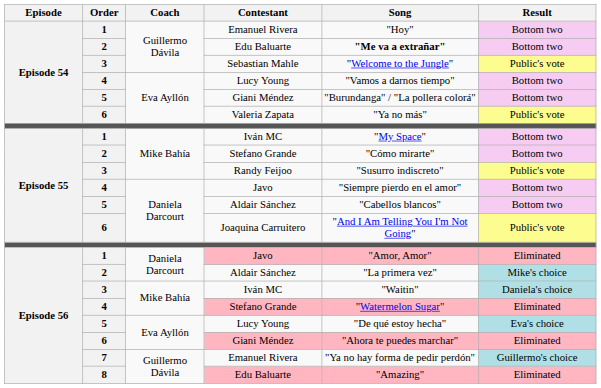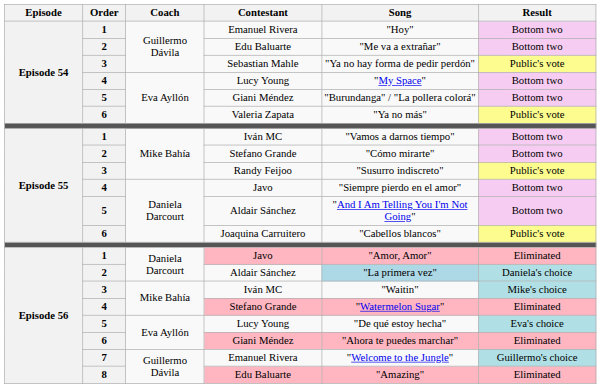 <table class="wikitable" style="text-align: center; width:100%">
 <tr>
 <th style="width:10%">Episode</th>
 <th style="width:05%">Order</th>
 <th style="width:10%">Coach</th>
 <th style="width:15%">Contestant</th>
 <th style="width:20%">Song</th>
 <th style="width:15%">Result</th>
 </tr>
 <tr>
 <th rowspan="6">Episode 54<br></th>
 <th>1</th>
 <td rowspan="3">Guillermo Dávila</td>
 <td>Emanuel Rivera</td>
 <td>"Hoy"</td>
 <td bgcolor="#f7ccf2">Bottom two</td>
 </tr>
 <tr>
 <th>2</th>
 <td>Edu Baluarte</td>
-<td><strong>"Me va a extrañar"</strong></td>
+<td>"Me va a extrañar"</td>
 <td bgcolor="#f7ccf2">Bottom two</td>
 </tr>
 <tr>
 <th>3</th>
 <td>Sebastian Mahle</td>
-<td>"<a href='#'>Welcome to the Jungle</a>"</td>
+<td>"Ya no hay forma de pedir perdón"</td>
 <td bgcolor="#fdfc8f">Public's vote</td>
 </tr>
 <tr>
 <th>4</th>
 <td rowspan="3">Eva Ayllón</td>
 <td>Lucy Young</td>
-<td>"Vamos a darnos tiempo"</td>
+<td>"<a href='#'>My Space</a>"</td>
 <td bgcolor="#f7ccf2">Bottom two</td>
 </tr>
 <tr>
 <th>5</th>
 <td>Giani Méndez</td>
 <td>"Burundanga" / "La pollera colorá"</td>
 <td bgcolor="#f7ccf2">Bottom two</td>
 </tr>
 <tr>
 <th>6</th>
 <td>Valeria Zapata</td>
 <td>"Ya no más"</td>
 <td bgcolor="#fdfc8f">Public's vote</td>
 </tr>
 <tr>
 <td colspan="10" bgcolor="#555"></td>
 </tr>
 <tr>
 <th rowspan="6">Episode 55<br></th>
 <th>1</th>
 <td rowspan="3">Mike Bahía</td>
 <td>Iván MC</td>
-<td>"<a href='#'>My Space</a>"</td>
+<td>"Vamos a darnos tiempo"</td>
 <td bgcolor="#f7ccf2">Bottom two</td>
 </tr>
 <tr>
 <th>2</th>
 <td>Stefano Grande</td>
 <td>"Cómo mirarte"</td>
 <td bgcolor="#f7ccf2">Bottom two</td>
 </tr>
 <tr>
 <th>3</th>
 <td>Randy Feijoo</td>
 <td>"Susurro indiscreto"</td>
 <td bgcolor="#fdfc8f">Public's vote</td>
 </tr>
 <tr>
 <th>4</th>
 <td rowspan="3">Daniela Darcourt</td>
 <td>Javo</td>
 <td>"Siempre pierdo en el amor"</td>
 <td bgcolor="#f7ccf2">Bottom two</td>
 </tr>
 <tr>
 <th>5</th>
 <td>Aldair Sánchez</td>
-<td>"Cabellos blancos"</td>
+<td>"<a href='#'>And I Am Telling You I'm Not Going</a>"</td>
 <td bgcolor="#f7ccf2">Bottom two</td>
 </tr>
 <tr>
 <th>6</th>
 <td>Joaquina Carruitero</td>
-<td>"<a href='#'>And I Am Telling You I'm Not Going</a>"</td>
+<td>"Cabellos blancos"</td>
 <td bgcolor="#fdfc8f">Public's vote</td>
 </tr>
 <tr>
 <td colspan="10" bgcolor="#555"></td>
 </tr>
 <tr>
 <th rowspan="8">Episode 56<br></th>
 <th>1</th>
 <td rowspan="2">Daniela Darcourt</td>
 <td bgcolor="lightpink">Javo</td>
 <td bgcolor="lightpink">"Amor, Amor"</td>
 <td bgcolor="lightpink">Eliminated</td>
 </tr>
 <tr>
 <th>2</th>
 <td>Aldair Sánchez</td>
-<td>"La primera vez"</td>
-<td bgcolor="#b0e0e6">Mike's choice</td>
+<td style="background: lightblue;">"La primera vez"</td>
+<td bgcolor="#b0e0e6">Daniela's choice</td>
 </tr>
 <tr>
 <th>3</th>
 <td rowspan="2">Mike Bahía</td>
 <td>Iván MC</td>
 <td>"Waitin"</td>
-<td bgcolor="#b0e0e6">Daniela's choice</td>
+<td bgcolor="#b0e0e6">Mike's choice</td>
 </tr>
 <tr>
 <th>4</th>
 <td bgcolor="lightpink">Stefano Grande</td>
 <td bgcolor="lightpink">"<a href='#'>Watermelon Sugar</a>"</td>
 <td bgcolor="lightpink">Eliminated</td>
 </tr>
 <tr>
 <th>5</th>
 <td rowspan="2">Eva Ayllón</td>
 <td>Lucy Young</td>
 <td>"De qué estoy hecha"</td>
 <td bgcolor="#b0e0e6">Eva's choice</td>
 </tr>
 <tr>
 <th>6</th>
 <td bgcolor="lightpink">Giani Méndez</td>
 <td bgcolor="lightpink">"Ahora te puedes marchar"</td>
 <td bgcolor="lightpink">Eliminated</td>
 </tr>
 <tr>
 <th>7</th>
 <td rowspan="2">Guillermo Dávila</td>
 <td>Emanuel Rivera</td>
-<td>"Ya no hay forma de pedir perdón"</td>
+<td>"<a href='#'>Welcome to the Jungle</a>"</td>
 <td bgcolor="#b0e0e6">Guillermo's choice</td>
 </tr>
 <tr>
 <th>8</th>
 <td bgcolor="lightpink">Edu Baluarte</td>
 <td bgcolor="lightpink">"Amazing"</td>
 <td bgcolor="lightpink">Eliminated</td>
 </tr>
 </table>
